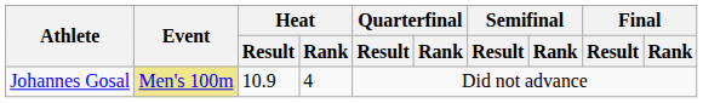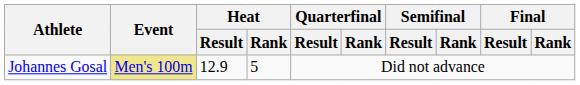 <table class="wikitable">
 <tr>
 <th rowspan="2">Athlete</th>
 <th rowspan="2">Event</th>
 <th colspan="2">Heat</th>
 <th colspan="2">Quarterfinal</th>
 <th colspan="2">Semifinal</th>
 <th colspan="2">Final</th>
 </tr>
 <tr>
 <th>Result</th>
 <th>Rank</th>
 <th>Result</th>
 <th>Rank</th>
 <th>Result</th>
 <th>Rank</th>
 <th>Result</th>
 <th>Rank</th>
 </tr>
 <tr>
 <td><a href='#'>Johannes Gosal</a></td>
 <td style="background: khaki;"><a href='#'>Men's 100m</a></td>
-<td>10.9</td>
-<td>4</td>
+<td>12.9</td>
+<td>5</td>
 <td colspan="6" align=center>Did not advance</td>
 </tr>
 </table>
